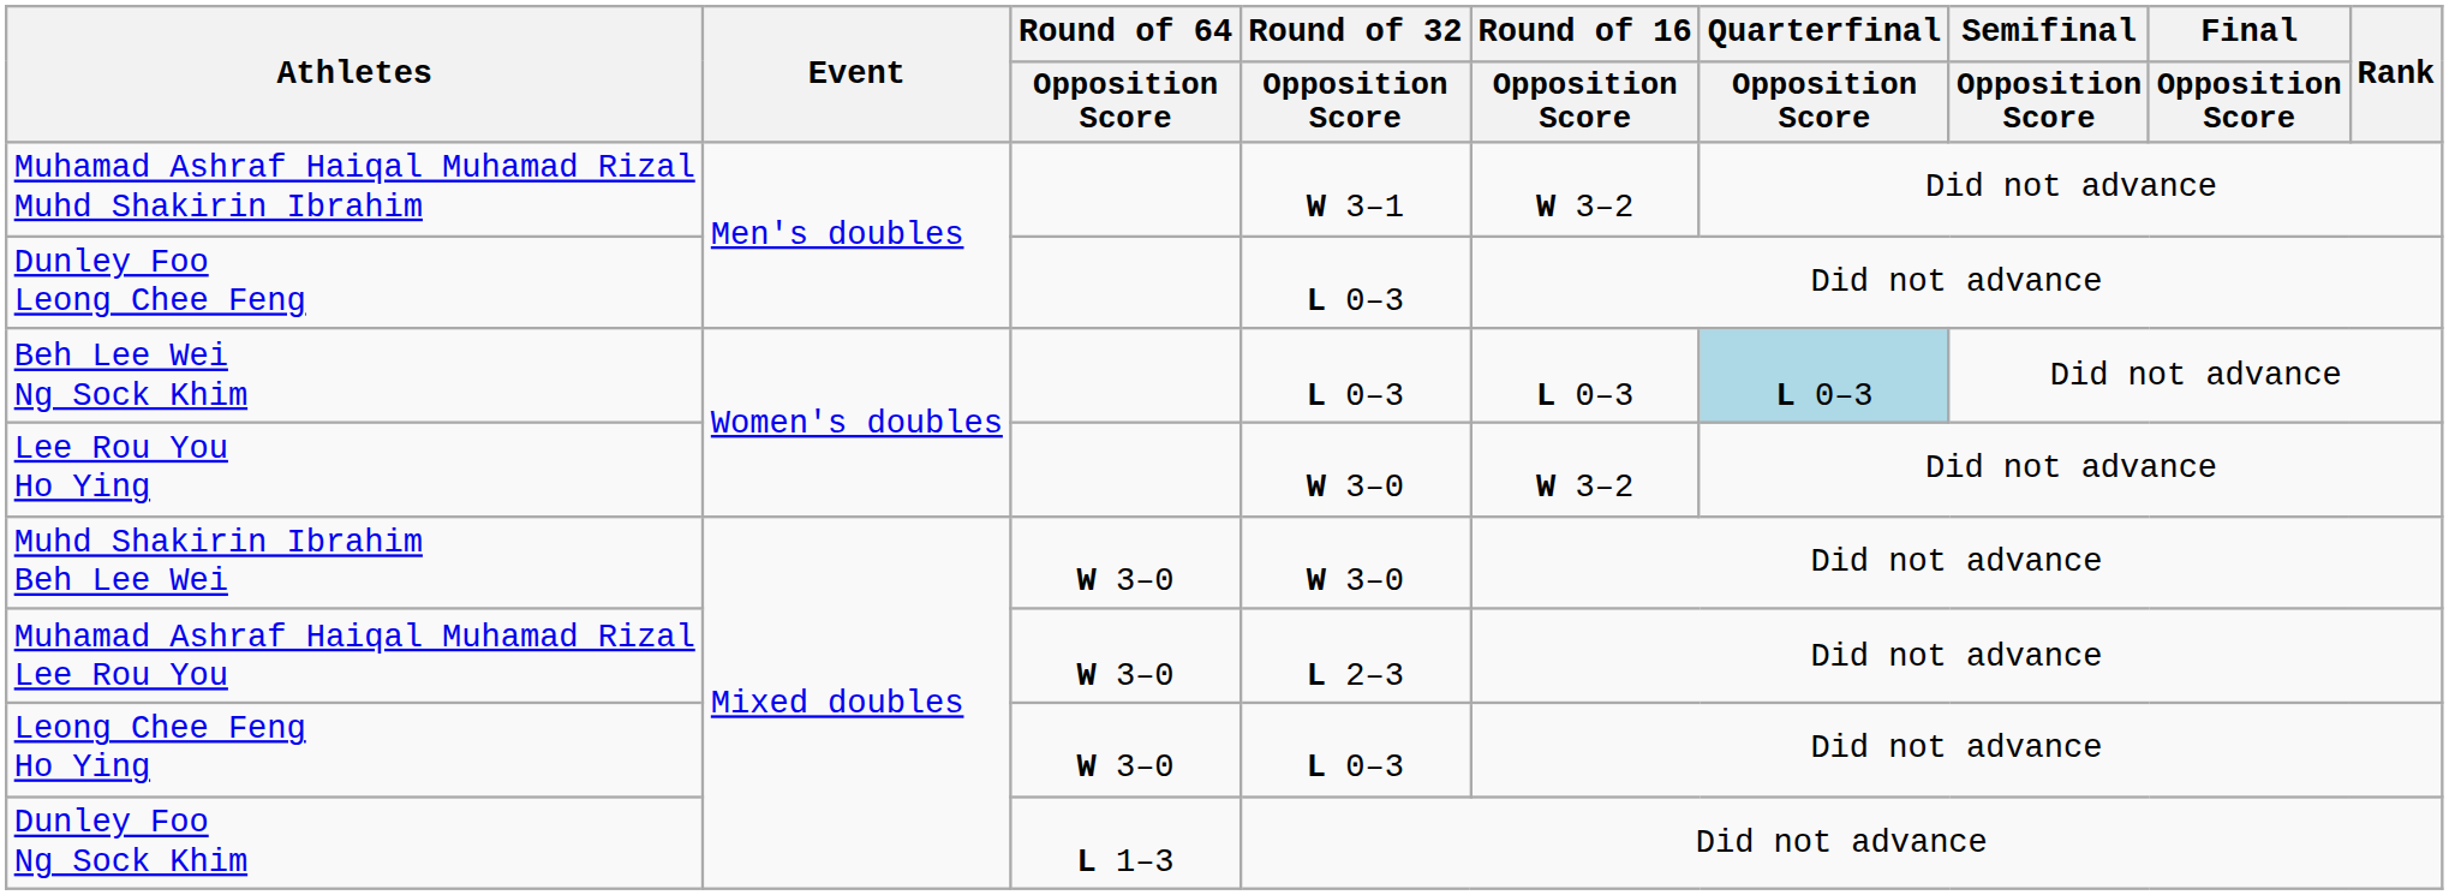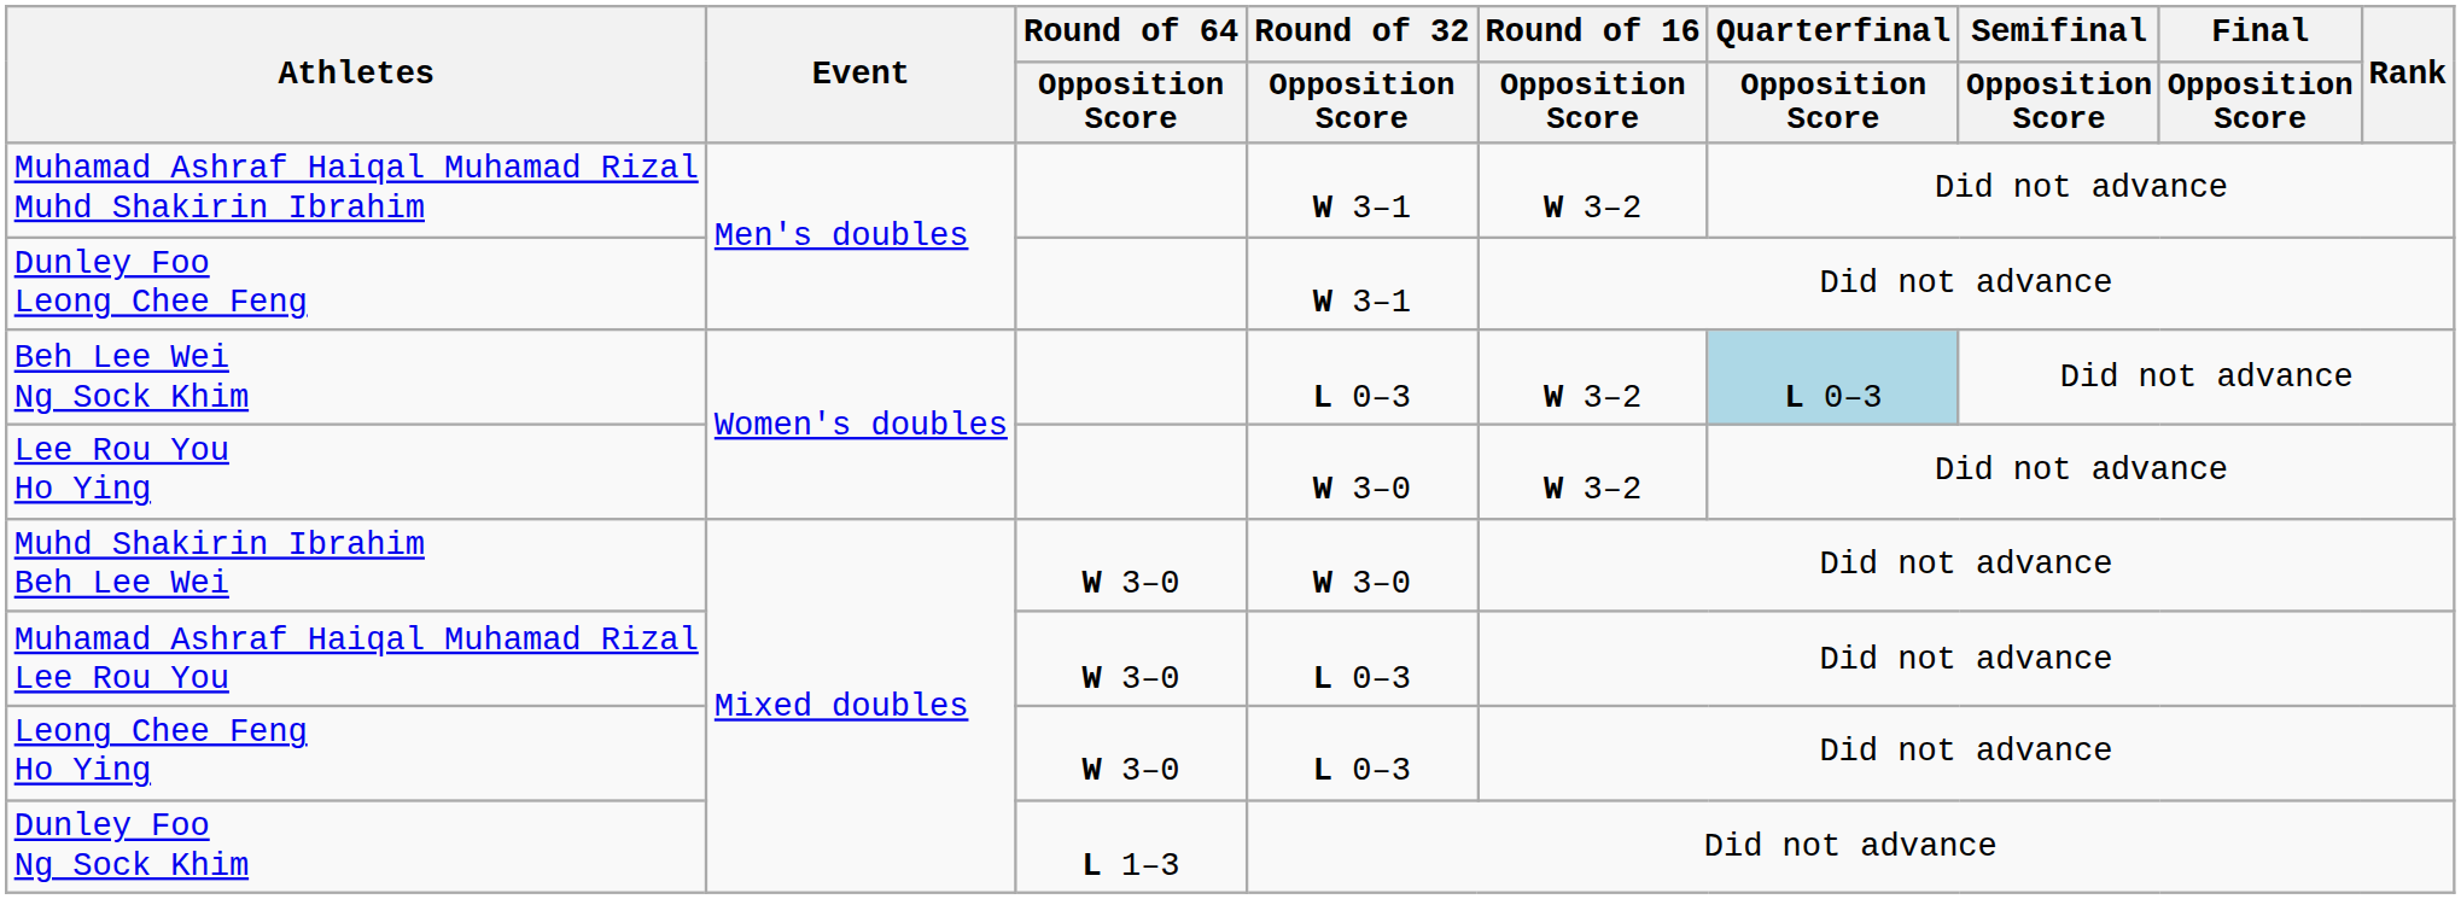 <table class="wikitable" style="font-size:90%">
 <tr>
 <th rowspan=2>Athletes</th>
 <th rowspan=2>Event</th>
 <th>Round of 64</th>
 <th>Round of 32</th>
 <th>Round of 16</th>
 <th>Quarterfinal</th>
 <th>Semifinal</th>
 <th>Final</th>
 <th rowspan=2>Rank</th>
 </tr>
 <tr style="font-size:95%">
 <th>Opposition<br>Score</th>
 <th>Opposition<br>Score</th>
 <th>Opposition<br>Score</th>
 <th>Opposition<br>Score</th>
 <th>Opposition<br>Score</th>
 <th>Opposition<br>Score</th>
 </tr>
 <tr align=center>
 <td align=left><a href='#'>Muhamad Ashraf Haiqal Muhamad Rizal</a><br><a href='#'>Muhd Shakirin Ibrahim</a></td>
 <td align=left rowspan=2><a href='#'>Men's doubles</a></td>
 <td></td>
 <td><br><strong>W</strong> 3–1</td>
 <td><br><strong>W</strong> 3–2</td>
 <td colspan=4>Did not advance</td>
 </tr>
 <tr align=center>
 <td align=left><a href='#'>Dunley Foo</a><br><a href='#'>Leong Chee Feng</a></td>
 <td></td>
-<td><br><strong>L</strong> 0–3</td>
+<td><br><strong>W</strong> 3–1</td>
 <td colspan=5>Did not advance</td>
 </tr>
 <tr align=center>
 <td align=left><a href='#'>Beh Lee Wei</a><br><a href='#'>Ng Sock Khim</a></td>
 <td align=left rowspan=2><a href='#'>Women's doubles</a></td>
 <td></td>
 <td><br><strong>L</strong> 0–3</td>
-<td><br><strong>L</strong> 0–3</td>
+<td><br><strong>W</strong> 3–2</td>
 <td style="background: lightblue;"><br><strong>L</strong> 0–3</td>
 <td colspan=3>Did not advance</td>
 </tr>
 <tr align=center>
 <td align=left><a href='#'>Lee Rou You</a><br><a href='#'>Ho Ying</a></td>
 <td></td>
 <td><br><strong>W</strong> 3–0</td>
 <td><br><strong>W</strong> 3–2</td>
 <td colspan=4>Did not advance</td>
 </tr>
 <tr align=center>
 <td align=left><a href='#'>Muhd Shakirin Ibrahim</a><br><a href='#'>Beh Lee Wei</a></td>
 <td align=left rowspan=4><a href='#'>Mixed doubles</a></td>
 <td><br><strong>W</strong> 3–0</td>
 <td><br><strong>W</strong> 3–0</td>
 <td colspan=5>Did not advance</td>
 </tr>
 <tr align=center>
 <td align=left><a href='#'>Muhamad Ashraf Haiqal Muhamad Rizal</a><br><a href='#'>Lee Rou You</a></td>
 <td><br><strong>W</strong> 3–0</td>
-<td><br><strong>L</strong> 2–3</td>
+<td><br><strong>L</strong> 0–3</td>
 <td colspan=5>Did not advance</td>
 </tr>
 <tr align=center>
 <td align=left><a href='#'>Leong Chee Feng</a><br><a href='#'>Ho Ying</a></td>
 <td><br><strong>W</strong> 3–0</td>
 <td><br><strong>L</strong> 0–3</td>
 <td colspan=5>Did not advance</td>
 </tr>
 <tr align=center>
 <td align=left><a href='#'>Dunley Foo</a><br><a href='#'>Ng Sock Khim</a></td>
 <td><br><strong>L</strong> 1–3</td>
 <td colspan=6>Did not advance</td>
 </tr>
 </table>
